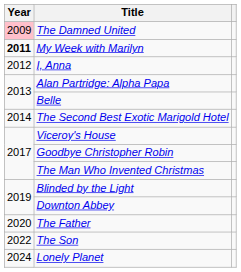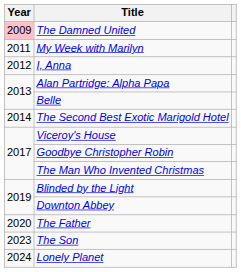 <table class="wikitable sortable">
 <tr>
 <th>Year</th>
 <th>Title</th>
 <th class=unsortable></th>
 </tr>
 <tr>
 <td style="background: pink;">2009</td>
 <td><em><a href='#'>The Damned United</a></em></td>
 <td></td>
 </tr>
 <tr>
-<td><strong>2011</strong></td>
+<td>2011</td>
 <td><em><a href='#'>My Week with Marilyn</a></em></td>
 <td></td>
 </tr>
 <tr>
 <td>2012</td>
 <td><em><a href='#'>I, Anna</a></em></td>
 <td></td>
 </tr>
 <tr>
 <td rowspan=2>2013</td>
 <td><em><a href='#'>Alan Partridge: Alpha Papa</a></em></td>
 <td></td>
 </tr>
 <tr>
 <td><em><a href='#'>Belle</a></em></td>
 <td></td>
 </tr>
 <tr>
 <td>2014</td>
 <td><em><a href='#'>The Second Best Exotic Marigold Hotel</a></em></td>
 <td></td>
 </tr>
 <tr>
 <td rowspan=3>2017</td>
 <td><em><a href='#'>Viceroy's House</a></em></td>
 <td></td>
 </tr>
 <tr>
 <td><em><a href='#'>Goodbye Christopher Robin</a></em></td>
 <td></td>
 </tr>
 <tr>
 <td><em><a href='#'>The Man Who Invented Christmas</a></em></td>
 <td></td>
 </tr>
 <tr>
 <td rowspan=2>2019</td>
 <td><em><a href='#'>Blinded by the Light</a></em></td>
 <td></td>
 </tr>
 <tr>
 <td><em><a href='#'>Downton Abbey</a></em></td>
 <td></td>
 </tr>
 <tr>
 <td>2020</td>
 <td><em><a href='#'>The Father</a></em></td>
 <td></td>
 </tr>
 <tr>
-<td>2022</td>
+<td>2023</td>
 <td><em><a href='#'>The Son</a></em></td>
 <td></td>
 </tr>
 <tr>
 <td>2024</td>
 <td><em><a href='#'>Lonely Planet</a></em></td>
 <td></td>
 </tr>
 </table>
